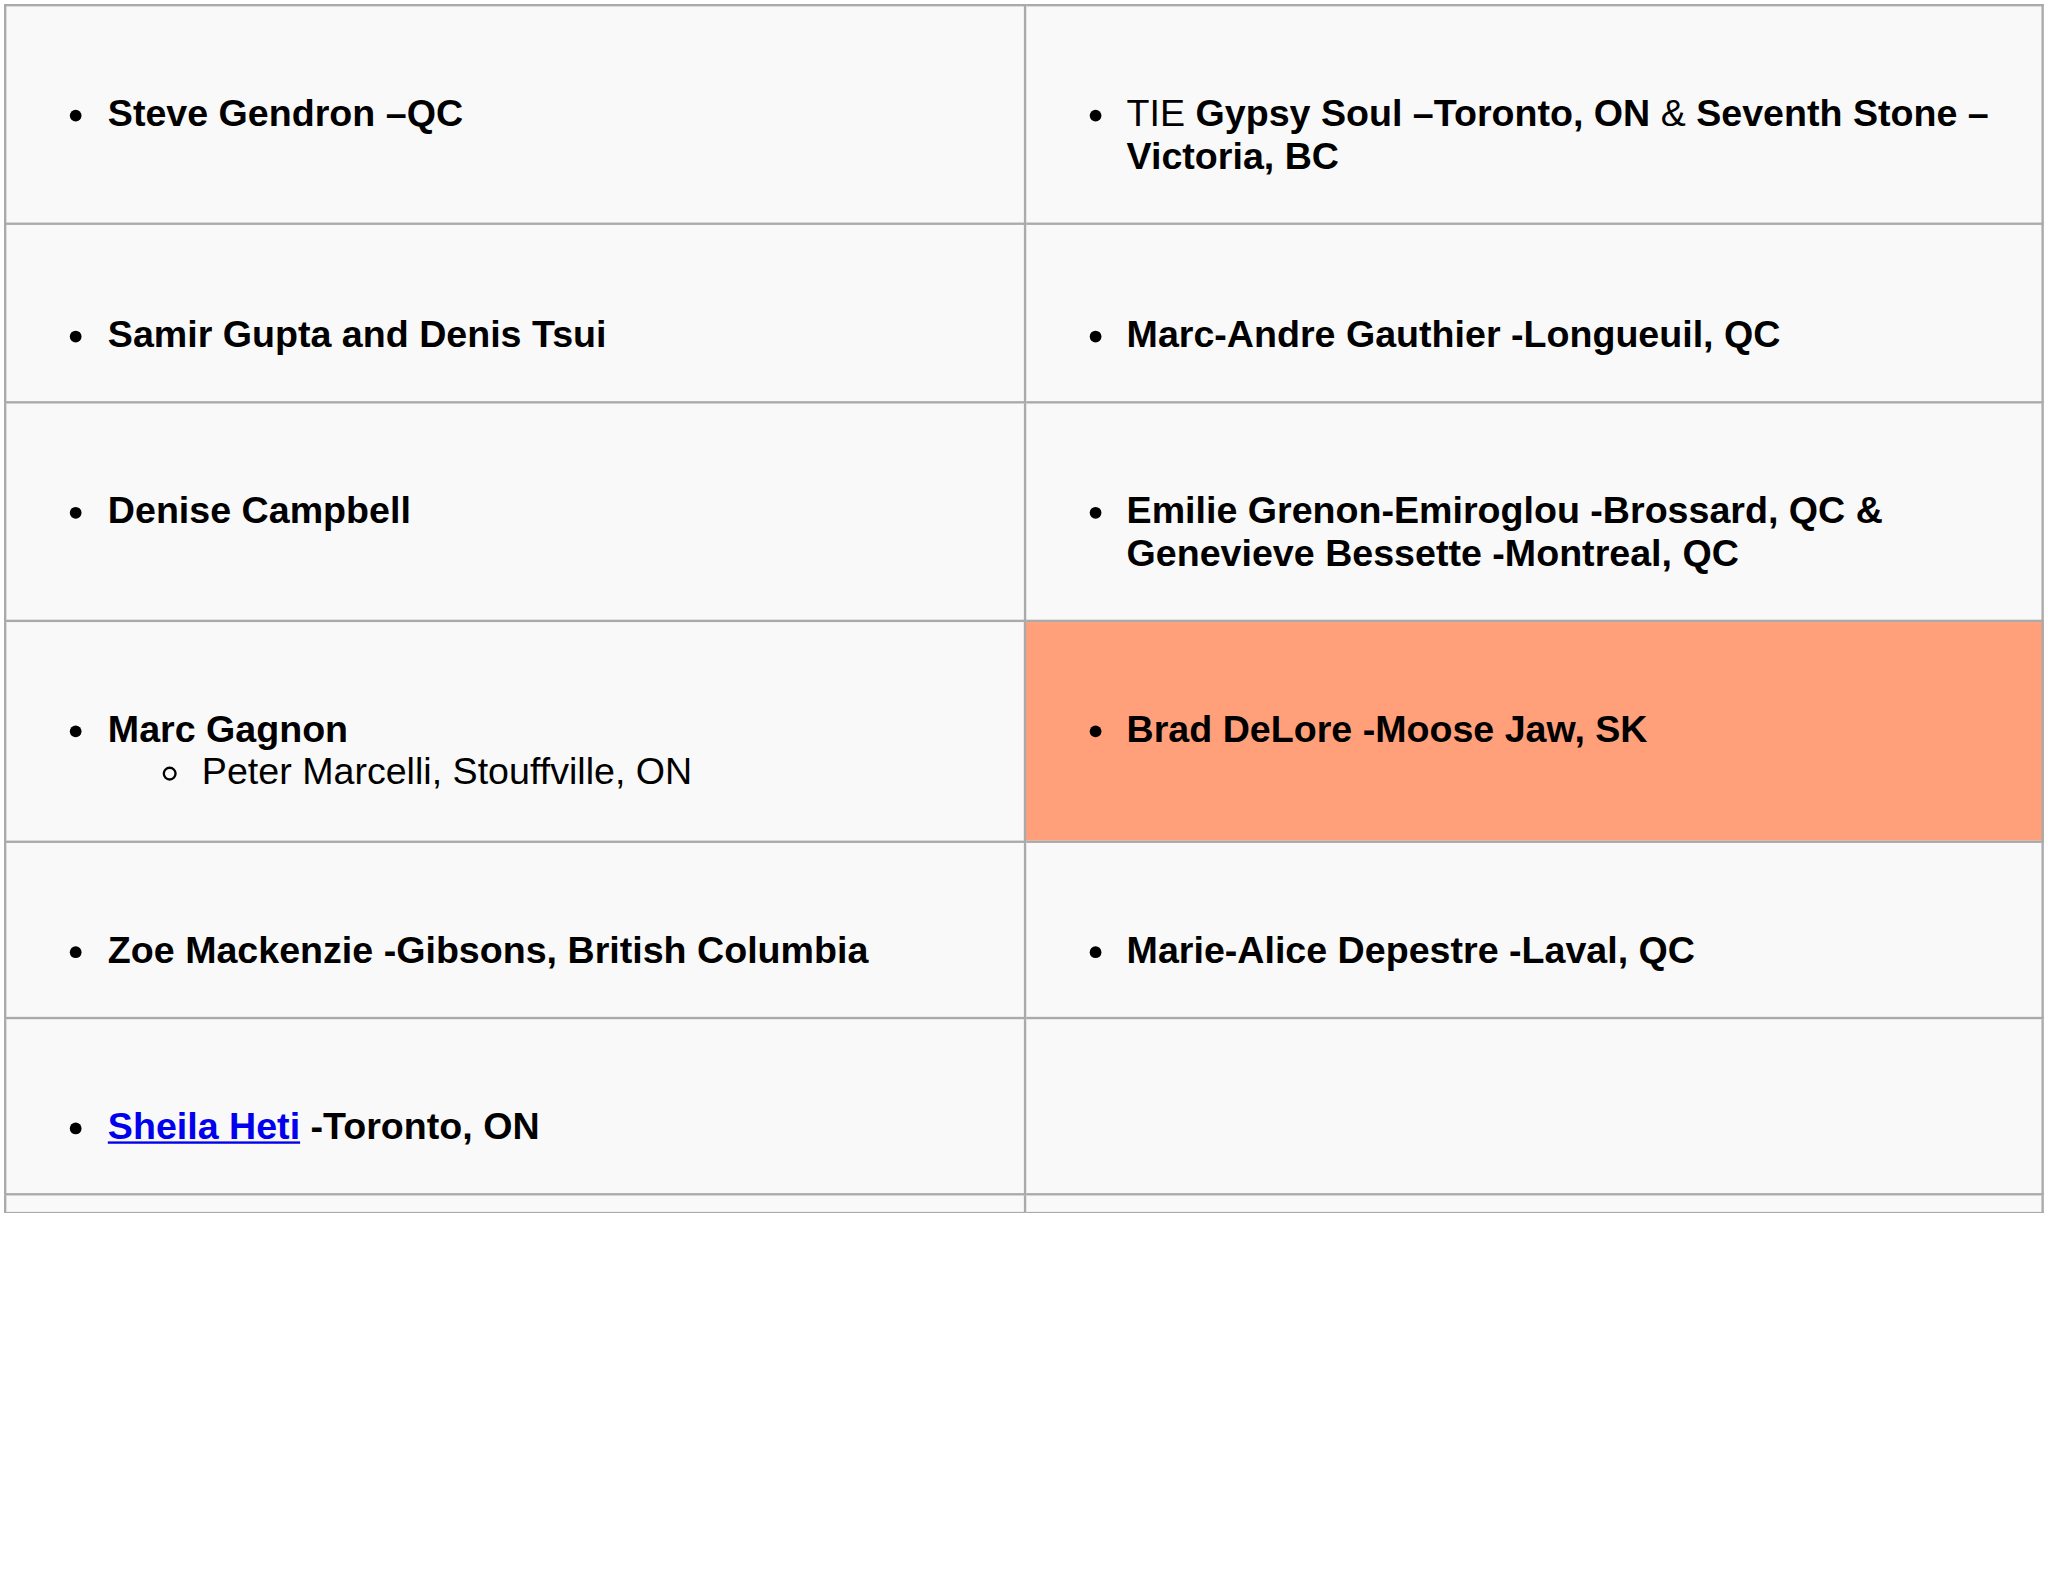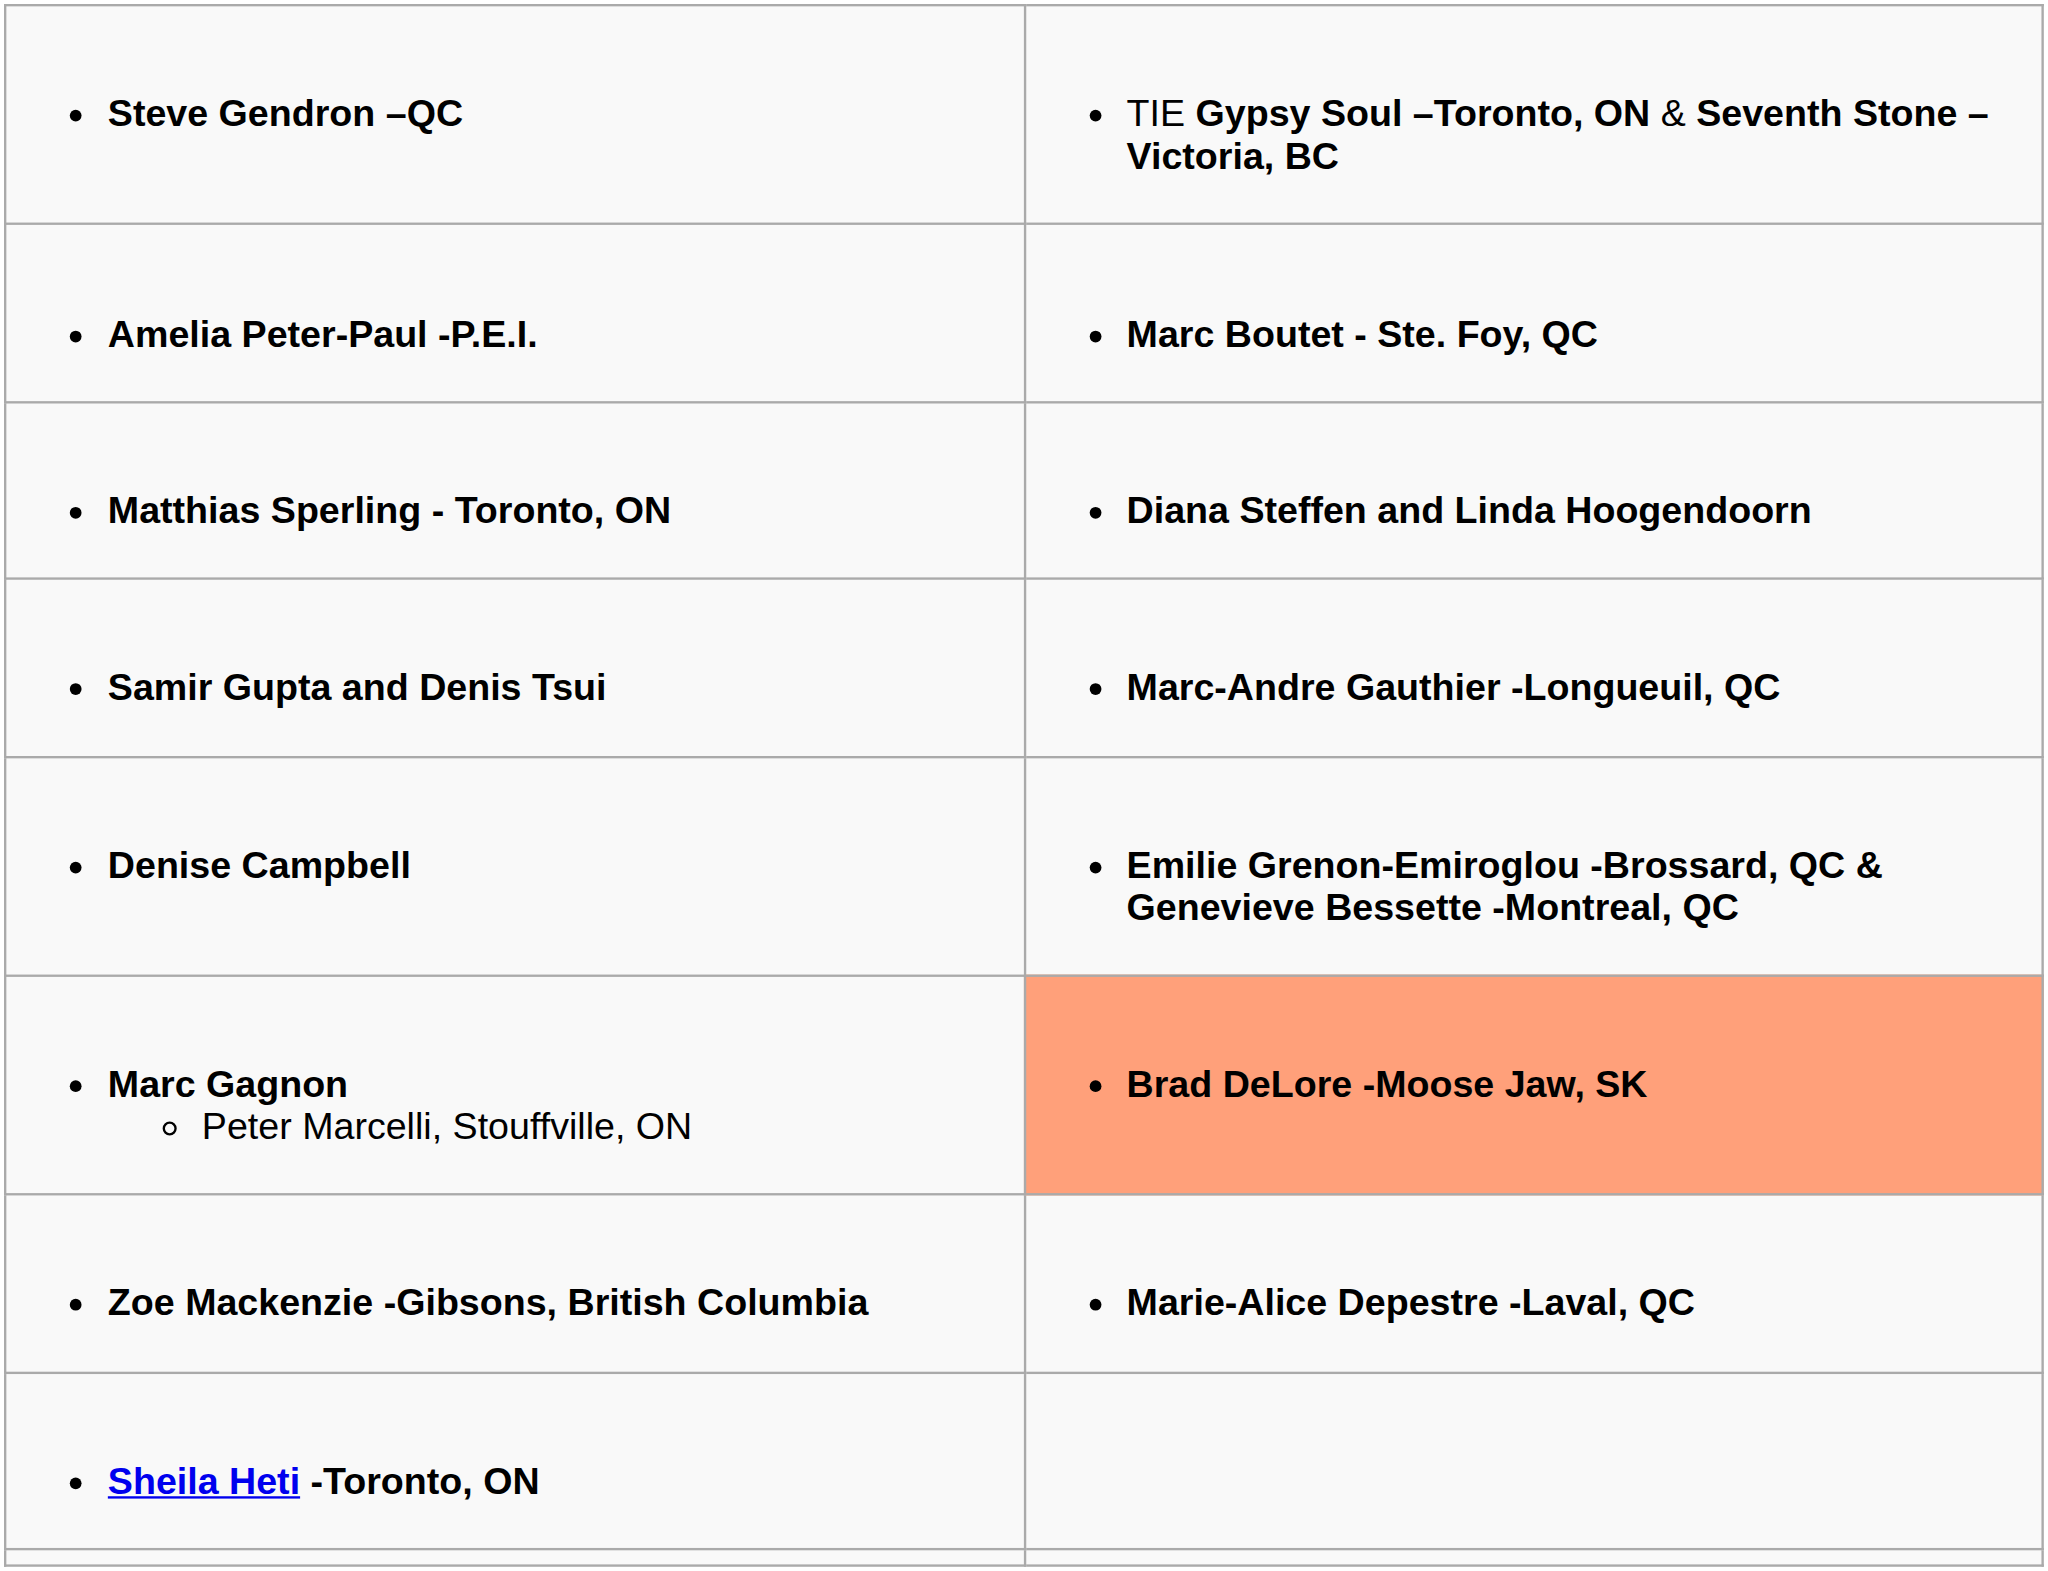 <table class="wikitable" role="presentation">
 <tr>
 <td style="vertical-align:top; width:50%;"><br><ul><li><strong>Steve Gendron –QC</strong></li></ul></td>
 <td style="vertical-align:top; width:50%;"><br><ul><li>TIE <strong>Gypsy Soul –Toronto, ON</strong> & <strong>Seventh Stone –Victoria, BC</strong></li></ul></td>
+</tr>
+<tr>
+<td style="vertical-align:top; width:50%;"><br><ul><li><strong>Amelia Peter-Paul -P.E.I.</strong></li></ul></td>
+<td style="vertical-align:top; width:50%;"><br><ul><li><strong>Marc Boutet - Ste. Foy, QC</strong></li></ul></td>
+</tr>
+<tr>
+<td style="vertical-align:top; width:50%;"><br><ul><li><strong>Matthias Sperling - Toronto, ON</strong></li></ul></td>
+<td style="vertical-align:top; width:50%;"><br><ul><li><strong>Diana Steffen and Linda Hoogendoorn</strong></li></ul></td>
 </tr>
 <tr>
 <td style="vertical-align:top; width:50%;"><br><ul><li><strong>Samir Gupta and Denis Tsui</strong></li></ul></td>
 <td style="vertical-align:top; width:50%;"><br><ul><li><strong>Marc-Andre Gauthier -Longueuil, QC</strong></li></ul></td>
 </tr>
 <tr>
 <td style="vertical-align:top; width:50%;"><br><ul><li><strong>Denise Campbell</strong></li></ul></td>
 <td style="vertical-align:top; width:50%;"><br><ul><li><strong>Emilie Grenon-Emiroglou -Brossard, QC & Genevieve Bessette -Montreal, QC</strong></li></ul></td>
 </tr>
 <tr>
 <td style="vertical-align:top; width:50%;"><br><ul><li><strong>Marc Gagnon</strong><ul><li>Peter Marcelli, Stouffville, ON </li></ul></li></ul></td>
 <td style="background: lightsalmon; vertical-align:top; width:50%;"><br><ul><li><strong>Brad DeLore -Moose Jaw, SK</strong> </li></ul></td>
 </tr>
 <tr>
 <td style="vertical-align:top; width:50%;"><br><ul><li><strong>Zoe Mackenzie -Gibsons, British Columbia</strong></li></ul></td>
 <td style="vertical-align:top; width:50%;"><br><ul><li><strong>Marie-Alice Depestre -Laval, QC</strong></li></ul></td>
 </tr>
 <tr>
 <td style="vertical-align:top; width:50%;"><br><ul><li><strong><a href='#'>Sheila Heti</a> -Toronto, ON</strong> </li></ul></td>
 <td style="vertical-align:top; width:50%;"></td>
 </tr>
 <tr>
 <td style="vertical-align:top; width:50%;"></td>
 </tr>
 </table>
